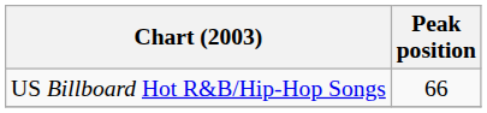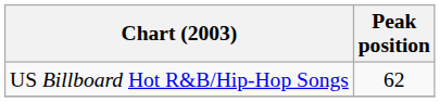 <table class="wikitable">
 <tr>
 <th>Chart (2003)</th>
 <th>Peak<br>position</th>
 </tr>
 <tr>
 <td>US <em>Billboard</em> <a href='#'>Hot R&B/Hip-Hop Songs</a></td>
-<td style="text-align:center;">66</td>
+<td style="text-align:center;">62</td>
 </tr>
 <tr>
 </tr>
 </table>
